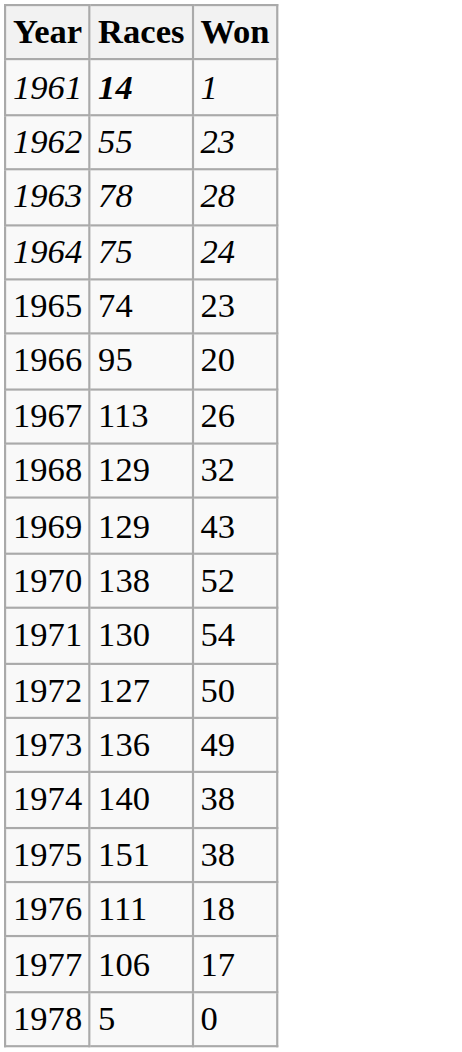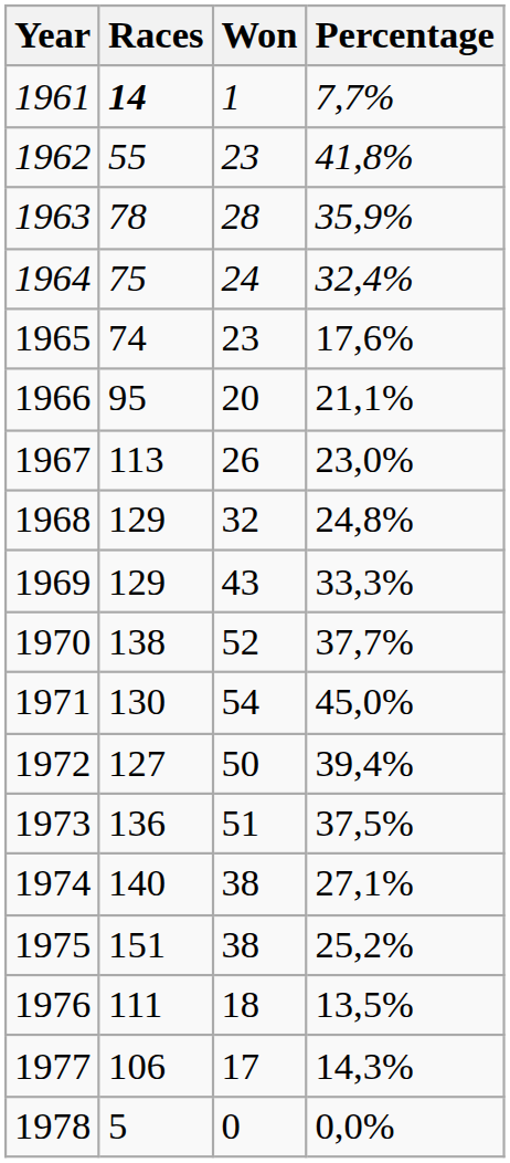 <table class="wikitable sortable">
 <tr>
 <th>Year</th>
 <th>Races</th>
 <th>Won</th>
+<th>Percentage</th>
 </tr>
 <tr>
 <td><em>1961</em></td>
 <td><strong><em>14</em></strong></td>
 <td><em>1</em></td>
+<td><em>7,7%</em></td>
 </tr>
 <tr>
 <td><em>1962</em></td>
 <td><em>55</em></td>
 <td><em>23</em></td>
+<td><em>41,8%</em></td>
 </tr>
 <tr>
 <td><em>1963</em></td>
 <td><em>78</em></td>
 <td><em>28</em></td>
+<td><em>35,9%</em></td>
 </tr>
 <tr>
 <td><em>1964</em></td>
 <td><em>75</em></td>
 <td><em>24</em></td>
+<td><em>32,4%</em></td>
 </tr>
 <tr>
 <td>1965</td>
 <td>74</td>
 <td>23</td>
+<td>17,6%</td>
 </tr>
 <tr>
 <td>1966</td>
 <td>95</td>
 <td>20</td>
+<td>21,1%</td>
 </tr>
 <tr>
 <td>1967</td>
 <td>113</td>
 <td>26</td>
+<td>23,0%</td>
 </tr>
 <tr>
 <td>1968</td>
 <td>129</td>
 <td>32</td>
+<td>24,8%</td>
 </tr>
 <tr>
 <td>1969</td>
 <td>129</td>
 <td>43</td>
+<td>33,3%</td>
 </tr>
 <tr>
 <td>1970</td>
 <td>138</td>
 <td>52</td>
+<td>37,7%</td>
 </tr>
 <tr>
 <td>1971</td>
 <td>130</td>
 <td>54</td>
+<td>45,0%</td>
 </tr>
 <tr>
 <td>1972</td>
 <td>127</td>
 <td>50</td>
+<td>39,4%</td>
 </tr>
 <tr>
 <td>1973</td>
 <td>136</td>
-<td>49</td>
+<td>51</td>
+<td>37,5%</td>
 </tr>
 <tr>
 <td>1974</td>
 <td>140</td>
 <td>38</td>
+<td>27,1%</td>
 </tr>
 <tr>
 <td>1975</td>
 <td>151</td>
 <td>38</td>
+<td>25,2%</td>
 </tr>
 <tr>
 <td>1976</td>
 <td>111</td>
 <td>18</td>
+<td>13,5%</td>
 </tr>
 <tr>
 <td>1977</td>
 <td>106</td>
 <td>17</td>
+<td>14,3%</td>
 </tr>
 <tr>
 <td>1978</td>
 <td>5</td>
 <td>0</td>
+<td>0,0%</td>
 </tr>
 </table>
